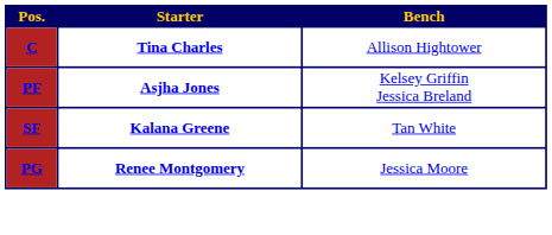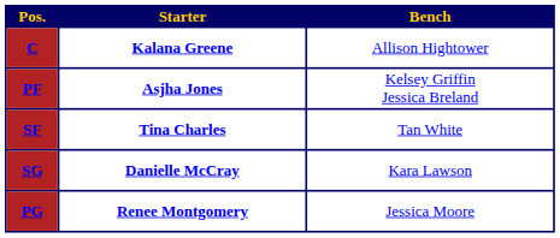 <table style="text-align: center; background:#000066; color:#FFCC00">
 <tr>
 <th width="50">Pos.</th>
 <th width="250">Starter</th>
 <th width="250">Bench</th>
 </tr>
 <tr style="height:40px; background:white; color:#FFCC00">
 <th style="background:#B22222"><a href='#'><span>C</span></a></th>
-<td><strong><a href='#'>Tina Charles</a></strong></td>
+<td><strong><a href='#'>Kalana Greene</a></strong></td>
 <td><a href='#'>Allison Hightower</a></td>
 </tr>
 <tr style="height:40px; background:white; color:#FFCC00">
 <th style="background:#B22222"><a href='#'><span>PF</span></a></th>
 <td><strong><a href='#'>Asjha Jones</a></strong></td>
 <td><a href='#'>Kelsey Griffin</a><br><a href='#'>Jessica Breland</a></td>
 </tr>
 <tr style="height:40px; background:white; color:#FFCC00">
 <th style="background:#B22222"><a href='#'><span>SF</span></a></th>
-<td><strong><a href='#'>Kalana Greene</a></strong></td>
+<td><strong><a href='#'>Tina Charles</a></strong></td>
 <td><a href='#'>Tan White</a></td>
+</tr>
+<tr style="height:40px; background:white; color:#FFCC00">
+<th style="background:#B22222"><a href='#'><span>SG</span></a></th>
+<td><strong><a href='#'>Danielle McCray</a></strong></td>
+<td><a href='#'>Kara Lawson</a></td>
 </tr>
 <tr style="height:40px; background:white; color:#FFCC00">
 <th style="background:#B22222"><a href='#'><span>PG</span></a></th>
 <td><strong><a href='#'>Renee Montgomery</a></strong></td>
 <td><a href='#'>Jessica Moore</a></td>
 </tr>
 </table>
